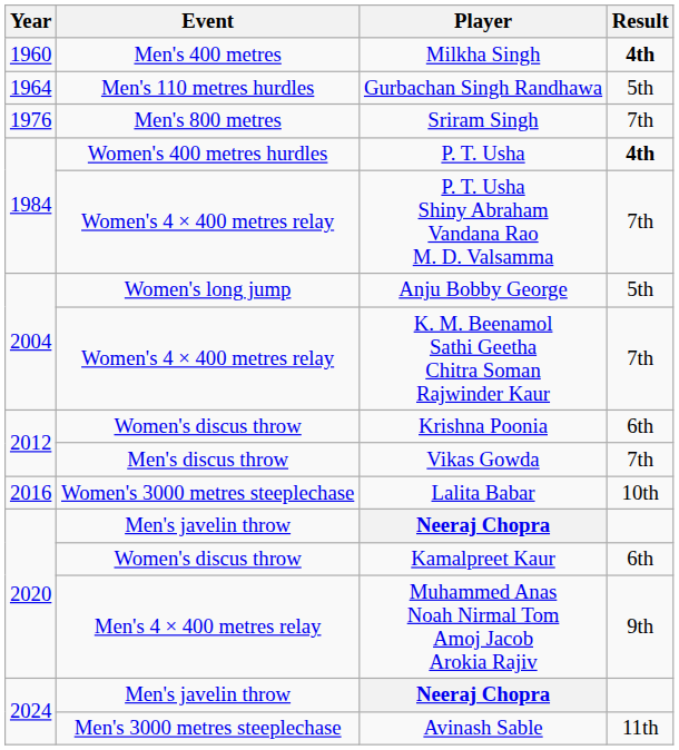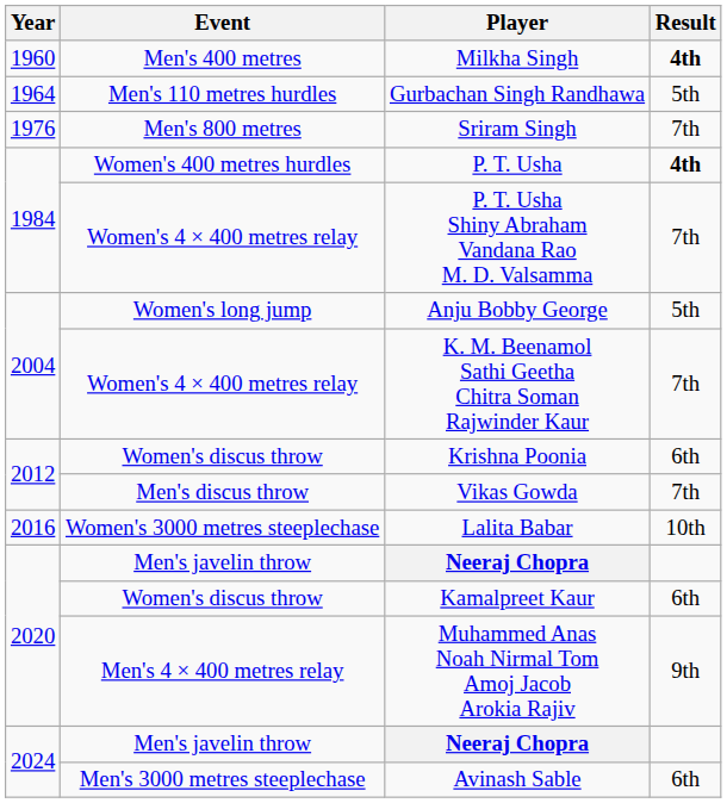 <table class="wikitable" style="text-align:center;">
 <tr>
 <th>Year</th>
 <th>Event</th>
 <th>Player</th>
 <th>Result</th>
 </tr>
 <tr>
 <td><a href='#'>1960</a></td>
 <td><a href='#'>Men's 400 metres</a></td>
 <td><a href='#'>Milkha Singh</a></td>
 <td><strong>4th</strong></td>
 </tr>
 <tr>
 <td><a href='#'>1964</a></td>
 <td><a href='#'>Men's 110 metres hurdles</a></td>
 <td><a href='#'>Gurbachan Singh Randhawa</a></td>
 <td>5th</td>
 </tr>
 <tr>
 <td><a href='#'>1976</a></td>
 <td><a href='#'>Men's 800 metres</a></td>
 <td><a href='#'>Sriram Singh</a></td>
 <td>7th</td>
 </tr>
 <tr>
 <td rowspan=2><a href='#'>1984</a></td>
 <td><a href='#'>Women's 400 metres hurdles</a></td>
 <td><a href='#'>P. T. Usha</a></td>
 <td><strong>4th</strong></td>
 </tr>
 <tr>
 <td><a href='#'>Women's 4 × 400 metres relay</a></td>
 <td><a href='#'>P. T. Usha</a><br><a href='#'>Shiny Abraham</a><br><a href='#'>Vandana Rao</a><br><a href='#'>M. D. Valsamma</a></td>
 <td>7th</td>
 </tr>
 <tr>
 <td rowspan=2><a href='#'>2004</a></td>
 <td><a href='#'>Women's long jump</a></td>
 <td><a href='#'>Anju Bobby George</a></td>
 <td>5th</td>
 </tr>
 <tr>
 <td><a href='#'>Women's 4 × 400 metres relay</a></td>
 <td><a href='#'>K. M. Beenamol</a><br><a href='#'>Sathi Geetha</a><br><a href='#'>Chitra Soman</a><br><a href='#'>Rajwinder Kaur</a></td>
 <td>7th</td>
 </tr>
 <tr>
 <td rowspan=2><a href='#'>2012</a></td>
 <td><a href='#'>Women's discus throw</a></td>
 <td><a href='#'>Krishna Poonia</a></td>
 <td>6th</td>
 </tr>
 <tr>
 <td><a href='#'>Men's discus throw</a></td>
 <td><a href='#'>Vikas Gowda</a></td>
 <td>7th</td>
 </tr>
 <tr>
 <td><a href='#'>2016</a></td>
 <td><a href='#'>Women's 3000 metres steeplechase</a></td>
 <td><a href='#'>Lalita Babar</a></td>
 <td>10th</td>
 </tr>
 <tr>
 <td rowspan=3><a href='#'>2020</a></td>
 <td><a href='#'>Men's javelin throw</a></td>
 <th><a href='#'>Neeraj Chopra</a></th>
 <td></td>
 </tr>
 <tr>
 <td><a href='#'>Women's discus throw</a></td>
 <td><a href='#'>Kamalpreet Kaur</a></td>
 <td>6th</td>
 </tr>
 <tr>
 <td><a href='#'>Men's 4 × 400 metres relay</a></td>
 <td><a href='#'>Muhammed Anas</a><br><a href='#'>Noah Nirmal Tom</a><br><a href='#'>Amoj Jacob</a><br><a href='#'>Arokia Rajiv</a></td>
 <td>9th <strong></strong></td>
 </tr>
 <tr>
 <td rowspan=2><a href='#'>2024</a></td>
 <td><a href='#'>Men's javelin throw</a></td>
 <th><a href='#'>Neeraj Chopra</a></th>
 <td></td>
 </tr>
 <tr>
 <td><a href='#'>Men's 3000 metres steeplechase</a></td>
 <td><a href='#'>Avinash Sable</a></td>
-<td>11th</td>
+<td>6th</td>
 </tr>
 </table>
